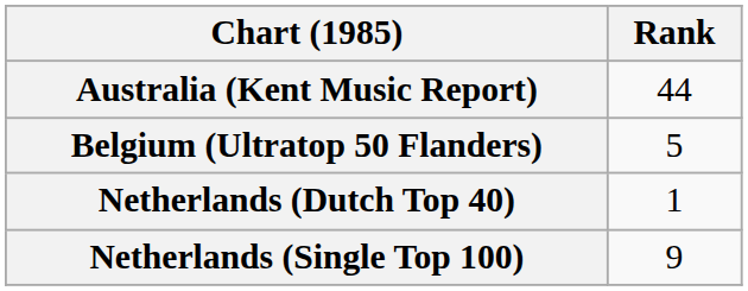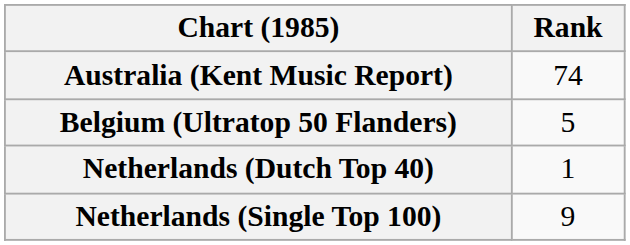 <table class="wikitable sortable plainrowheaders">
 <tr>
 <th style="width: 200pt;">Chart (1985)</th>
 <th style="width: 40pt;">Rank</th>
 </tr>
 <tr>
 <th scope="row">Australia (Kent Music Report)</th>
-<td align="center">44</td>
+<td align="center">74</td>
 </tr>
 <tr>
 <th scope="row">Belgium (Ultratop 50 Flanders)</th>
 <td align="center">5</td>
 </tr>
 <tr>
 <th scope="row">Netherlands (Dutch Top 40)</th>
 <td align="center">1</td>
 </tr>
 <tr>
 <th scope="row">Netherlands (Single Top 100)</th>
 <td align="center">9</td>
 </tr>
 </table>
